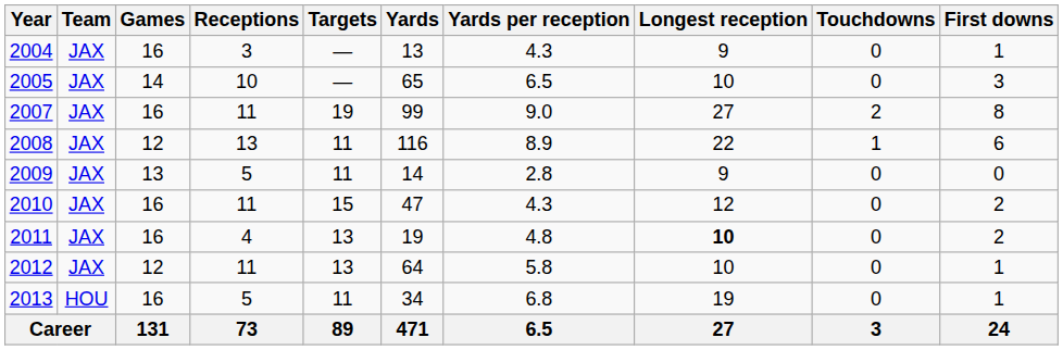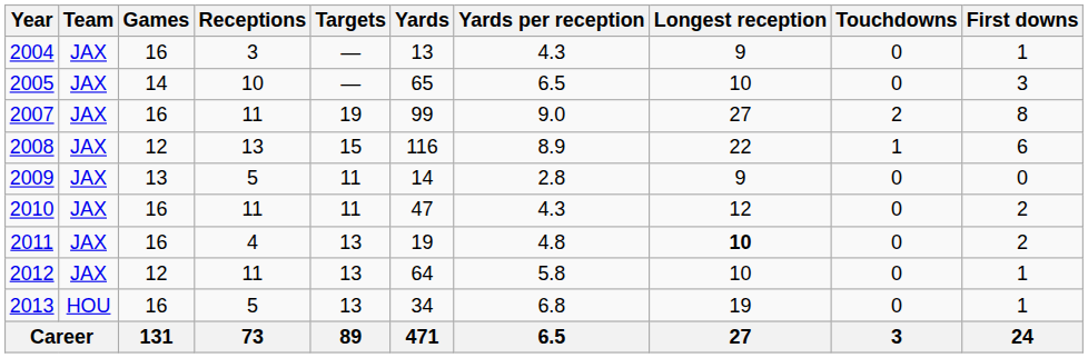 <table class="wikitable" style="text-align:center">
 <tr>
 <th>Year</th>
 <th>Team</th>
 <th>Games</th>
 <th>Receptions</th>
 <th>Targets</th>
 <th>Yards</th>
 <th>Yards per reception</th>
 <th>Longest reception</th>
 <th>Touchdowns</th>
 <th>First downs</th>
 </tr>
 <tr>
 <td><a href='#'>2004</a></td>
 <td><a href='#'>JAX</a></td>
 <td>16</td>
 <td>3</td>
 <td>—</td>
 <td>13</td>
 <td>4.3</td>
 <td>9</td>
 <td>0</td>
 <td>1</td>
 </tr>
 <tr>
 <td><a href='#'>2005</a></td>
 <td><a href='#'>JAX</a></td>
 <td>14</td>
 <td>10</td>
 <td>—</td>
 <td>65</td>
 <td>6.5</td>
 <td>10</td>
 <td>0</td>
 <td>3</td>
 </tr>
 <tr>
 <td><a href='#'>2007</a></td>
 <td><a href='#'>JAX</a></td>
 <td>16</td>
 <td>11</td>
 <td>19</td>
 <td>99</td>
 <td>9.0</td>
 <td>27</td>
 <td>2</td>
 <td>8</td>
 </tr>
 <tr>
 <td><a href='#'>2008</a></td>
 <td><a href='#'>JAX</a></td>
 <td>12</td>
 <td>13</td>
-<td>11</td>
+<td>15</td>
 <td>116</td>
 <td>8.9</td>
 <td>22</td>
 <td>1</td>
 <td>6</td>
 </tr>
 <tr>
 <td><a href='#'>2009</a></td>
 <td><a href='#'>JAX</a></td>
 <td>13</td>
 <td>5</td>
 <td>11</td>
 <td>14</td>
 <td>2.8</td>
 <td>9</td>
 <td>0</td>
 <td>0</td>
 </tr>
 <tr>
 <td><a href='#'>2010</a></td>
 <td><a href='#'>JAX</a></td>
 <td>16</td>
 <td>11</td>
-<td>15</td>
+<td>11</td>
 <td>47</td>
 <td>4.3</td>
 <td>12</td>
 <td>0</td>
 <td>2</td>
 </tr>
 <tr>
 <td><a href='#'>2011</a></td>
 <td><a href='#'>JAX</a></td>
 <td>16</td>
 <td>4</td>
 <td>13</td>
 <td>19</td>
 <td>4.8</td>
 <td><strong>10</strong></td>
 <td>0</td>
 <td>2</td>
 </tr>
 <tr>
 <td><a href='#'>2012</a></td>
 <td><a href='#'>JAX</a></td>
 <td>12</td>
 <td>11</td>
 <td>13</td>
 <td>64</td>
 <td>5.8</td>
 <td>10</td>
 <td>0</td>
 <td>1</td>
 </tr>
 <tr>
 <td><a href='#'>2013</a></td>
 <td><a href='#'>HOU</a></td>
 <td>16</td>
 <td>5</td>
-<td>11</td>
+<td>13</td>
 <td>34</td>
 <td>6.8</td>
 <td>19</td>
 <td>0</td>
 <td>1</td>
 </tr>
 <tr>
 <th colspan="2">Career</th>
 <th>131</th>
 <th>73</th>
 <th>89</th>
 <th>471</th>
 <th>6.5</th>
 <th>27</th>
 <th>3</th>
 <th>24</th>
 </tr>
 </table>
